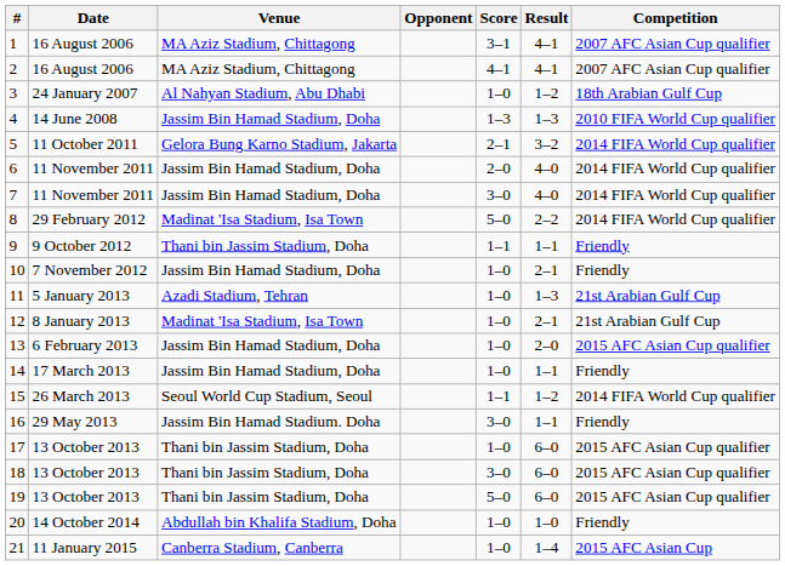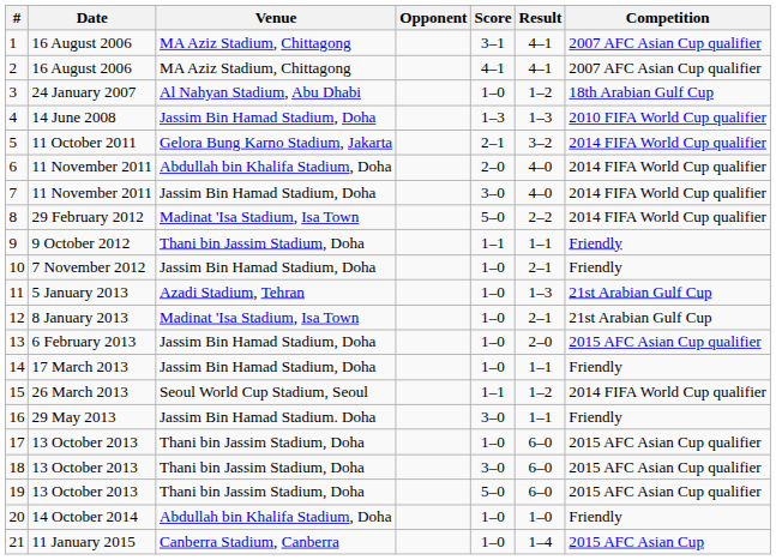 <table class="wikitable collapsible collapsed">
 <tr>
 <th>#</th>
 <th>Date</th>
 <th>Venue</th>
 <th>Opponent</th>
 <th>Score</th>
 <th>Result</th>
 <th>Competition</th>
 </tr>
 <tr>
 <td>1</td>
 <td>16 August 2006</td>
 <td><a href='#'>MA Aziz Stadium</a>, <a href='#'>Chittagong</a></td>
 <td></td>
 <td align="center">3–1</td>
 <td align="center">4–1</td>
 <td><a href='#'>2007 AFC Asian Cup qualifier</a></td>
 </tr>
 <tr>
 <td>2</td>
 <td>16 August 2006</td>
 <td>MA Aziz Stadium, Chittagong</td>
 <td></td>
 <td align="center">4–1</td>
 <td align="center">4–1</td>
 <td>2007 AFC Asian Cup qualifier</td>
 </tr>
 <tr>
 <td>3</td>
 <td>24 January 2007</td>
 <td><a href='#'>Al Nahyan Stadium</a>, <a href='#'>Abu Dhabi</a></td>
 <td></td>
 <td align="center">1–0</td>
 <td align="center">1–2</td>
 <td><a href='#'>18th Arabian Gulf Cup</a></td>
 </tr>
 <tr>
 <td>4</td>
 <td>14 June 2008</td>
 <td><a href='#'>Jassim Bin Hamad Stadium</a>, <a href='#'>Doha</a></td>
 <td></td>
 <td align="center">1–3</td>
 <td align="center">1–3</td>
 <td><a href='#'>2010 FIFA World Cup qualifier</a></td>
 </tr>
 <tr>
 <td>5</td>
 <td>11 October 2011</td>
 <td><a href='#'>Gelora Bung Karno Stadium</a>, <a href='#'>Jakarta</a></td>
 <td></td>
 <td align="center">2–1</td>
 <td align="center">3–2</td>
 <td><a href='#'>2014 FIFA World Cup qualifier</a></td>
 </tr>
 <tr>
 <td>6</td>
 <td>11 November 2011</td>
-<td>Jassim Bin Hamad Stadium, Doha</td>
+<td><a href='#'>Abdullah bin Khalifa Stadium</a>, Doha</td>
 <td></td>
 <td align="center">2–0</td>
 <td align="center">4–0</td>
 <td>2014 FIFA World Cup qualifier</td>
 </tr>
 <tr>
 <td>7</td>
 <td>11 November 2011</td>
 <td>Jassim Bin Hamad Stadium, Doha</td>
 <td></td>
 <td align="center">3–0</td>
 <td align="center">4–0</td>
 <td>2014 FIFA World Cup qualifier</td>
 </tr>
 <tr>
 <td>8</td>
 <td>29 February 2012</td>
 <td><a href='#'>Madinat 'Isa Stadium</a>, <a href='#'>Isa Town</a></td>
 <td></td>
 <td align="center">5–0</td>
 <td align="center">2–2</td>
 <td>2014 FIFA World Cup qualifier</td>
 </tr>
 <tr>
 <td>9</td>
 <td>9 October 2012</td>
 <td><a href='#'>Thani bin Jassim Stadium</a>, Doha</td>
 <td></td>
 <td align="center">1–1</td>
 <td align="center">1–1</td>
 <td><a href='#'>Friendly</a></td>
 </tr>
 <tr>
 <td>10</td>
 <td>7 November 2012</td>
 <td>Jassim Bin Hamad Stadium, Doha</td>
 <td></td>
 <td align="center">1–0</td>
 <td align="center">2–1</td>
 <td>Friendly</td>
 </tr>
 <tr>
 <td>11</td>
 <td>5 January 2013</td>
 <td><a href='#'>Azadi Stadium</a>, <a href='#'>Tehran</a></td>
 <td></td>
 <td align="center">1–0</td>
 <td align="center">1–3</td>
 <td><a href='#'>21st Arabian Gulf Cup</a></td>
 </tr>
 <tr>
 <td>12</td>
 <td>8 January 2013</td>
 <td><a href='#'>Madinat 'Isa Stadium</a>, <a href='#'>Isa Town</a></td>
 <td></td>
 <td align="center">1–0</td>
 <td align="center">2–1</td>
 <td>21st Arabian Gulf Cup</td>
 </tr>
 <tr>
 <td>13</td>
 <td>6 February 2013</td>
 <td>Jassim Bin Hamad Stadium, Doha</td>
 <td></td>
 <td align="center">1–0</td>
 <td align="center">2–0</td>
 <td><a href='#'>2015 AFC Asian Cup qualifier</a></td>
 </tr>
 <tr>
 <td>14</td>
 <td>17 March 2013</td>
 <td>Jassim Bin Hamad Stadium, Doha</td>
 <td></td>
 <td align="center">1–0</td>
 <td align="center">1–1</td>
 <td>Friendly</td>
 </tr>
 <tr>
 <td>15</td>
 <td>26 March 2013</td>
 <td>Seoul World Cup Stadium, Seoul</td>
 <td></td>
 <td align="center">1–1</td>
 <td align="center">1–2</td>
 <td>2014 FIFA World Cup qualifier</td>
 </tr>
 <tr>
 <td>16</td>
 <td>29 May 2013</td>
 <td>Jassim Bin Hamad Stadium. Doha</td>
 <td></td>
 <td align="center">3–0</td>
 <td align="center">1–1</td>
 <td>Friendly</td>
 </tr>
 <tr>
 <td>17</td>
 <td>13 October 2013</td>
 <td>Thani bin Jassim Stadium, Doha</td>
 <td></td>
 <td align="center">1–0</td>
 <td align="center">6–0</td>
 <td>2015 AFC Asian Cup qualifier</td>
 </tr>
 <tr>
 <td>18</td>
 <td>13 October 2013</td>
 <td>Thani bin Jassim Stadium, Doha</td>
 <td></td>
 <td align="center">3–0</td>
 <td align="center">6–0</td>
 <td>2015 AFC Asian Cup qualifier</td>
 </tr>
 <tr>
 <td>19</td>
 <td>13 October 2013</td>
 <td>Thani bin Jassim Stadium, Doha</td>
 <td></td>
 <td align="center">5–0</td>
 <td align="center">6–0</td>
 <td>2015 AFC Asian Cup qualifier</td>
 </tr>
 <tr>
 <td>20</td>
 <td>14 October 2014</td>
 <td><a href='#'>Abdullah bin Khalifa Stadium</a>, Doha</td>
 <td></td>
 <td align="center">1–0</td>
 <td align="center">1–0</td>
 <td>Friendly</td>
 </tr>
 <tr>
 <td>21</td>
 <td>11 January 2015</td>
 <td><a href='#'>Canberra Stadium</a>, <a href='#'>Canberra</a></td>
 <td></td>
 <td align="center">1–0</td>
 <td align="center">1–4</td>
 <td><a href='#'>2015 AFC Asian Cup</a></td>
 </tr>
 </table>
